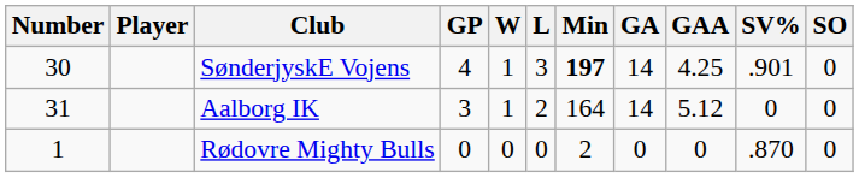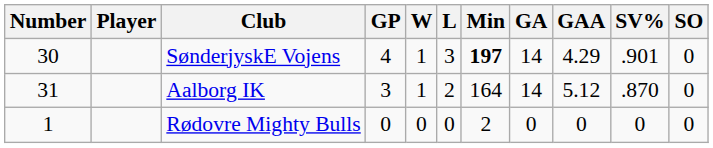 <table class="wikitable sortable" style="text-align: center;">
 <tr>
 <th>Number</th>
 <th>Player</th>
 <th>Club</th>
 <th>GP</th>
 <th>W</th>
 <th>L</th>
 <th>Min</th>
 <th>GA</th>
 <th>GAA</th>
 <th>SV%</th>
 <th>SO</th>
 </tr>
 <tr>
 <td>30</td>
 <td align="left"></td>
 <td align="left"><a href='#'>SønderjyskE Vojens</a></td>
 <td>4</td>
 <td>1</td>
 <td>3</td>
 <td><strong>197</strong></td>
 <td>14</td>
-<td>4.25</td>
+<td>4.29</td>
 <td>.901</td>
 <td>0</td>
 </tr>
 <tr>
 <td>31</td>
 <td align="left"></td>
 <td align="left"><a href='#'>Aalborg IK</a></td>
 <td>3</td>
 <td>1</td>
 <td>2</td>
 <td>164</td>
 <td>14</td>
 <td>5.12</td>
-<td>0</td>
+<td>.870</td>
 <td>0</td>
 </tr>
 <tr>
 <td>1</td>
 <td align="left"></td>
 <td align="left"><a href='#'>Rødovre Mighty Bulls</a></td>
 <td>0</td>
 <td>0</td>
 <td>0</td>
 <td>2</td>
 <td>0</td>
 <td>0</td>
-<td>.870</td>
+<td>0</td>
 <td>0</td>
 </tr>
 </table>
